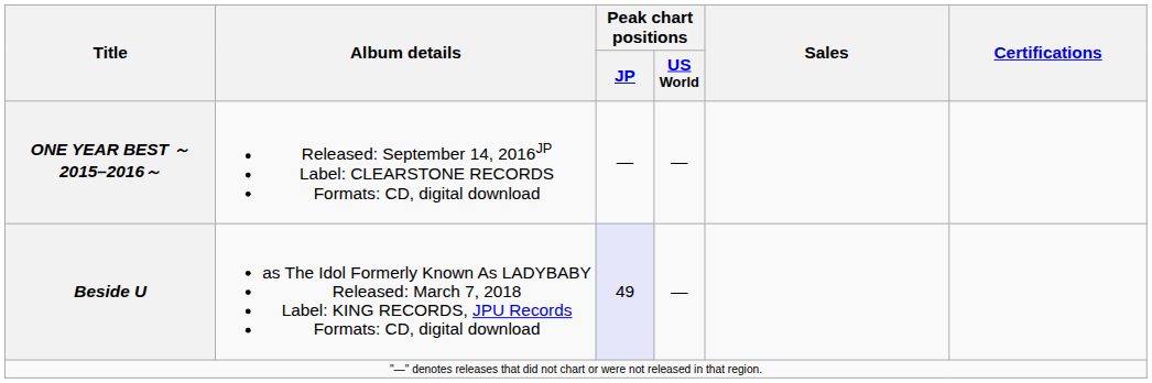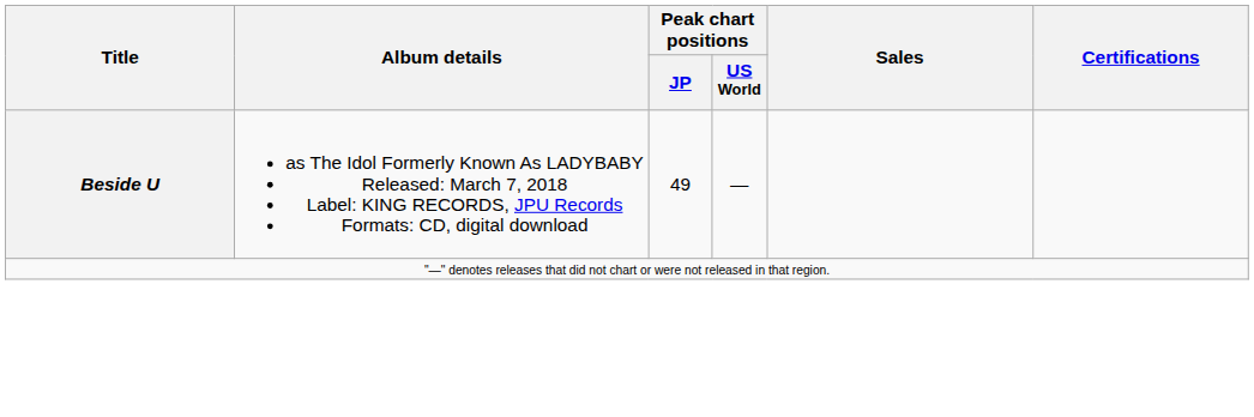 <table class="wikitable plainrowheaders" style="text-align:center;">
 <tr>
 <th rowspan="2" style="width:12em;">Title</th>
 <th rowspan="2" style="width:22em;">Album details</th>
 <th colspan="2">Peak chart positions</th>
 <th rowspan="2" style="width:14em;">Sales</th>
 <th rowspan="2" style="width:180px;"><a href='#'>Certifications</a></th>
 </tr>
 <tr>
 <th scope="col" style="width:3em;"><a href='#'>JP</a><br></th>
 <th style="width:2.5em;"><a href='#'>US</a><br><sup>World</sup></th>
 </tr>
 <tr>
-<th scope="row"><em>ONE YEAR BEST ～2015–2016～</em></th>
-<td><br><ul><li>Released: September 14, 2016<sup>JP</sup></li><li>Label: CLEARSTONE RECORDS</li><li>Formats: CD, digital download</li></ul></td>
-<td>—</td>
-<td>—</td>
-<td></td>
-<td></td>
-</tr>
-<tr>
 <th scope="row"><em>Beside U</em></th>
 <td><br><ul><li>as The Idol Formerly Known As LADYBABY</li><li>Released: March 7, 2018</li><li>Label: KING RECORDS, <a href='#'>JPU Records</a></li><li>Formats: CD, digital download</li></ul></td>
-<td style="background: lavender;">49</td>
+<td>49</td>
 <td>—</td>
 <td></td>
 <td></td>
 </tr>
 <tr>
 <td colspan="6" style="font-size:8pt;">"—" denotes releases that did not chart or were not released in that region.</td>
 </tr>
 </table>
